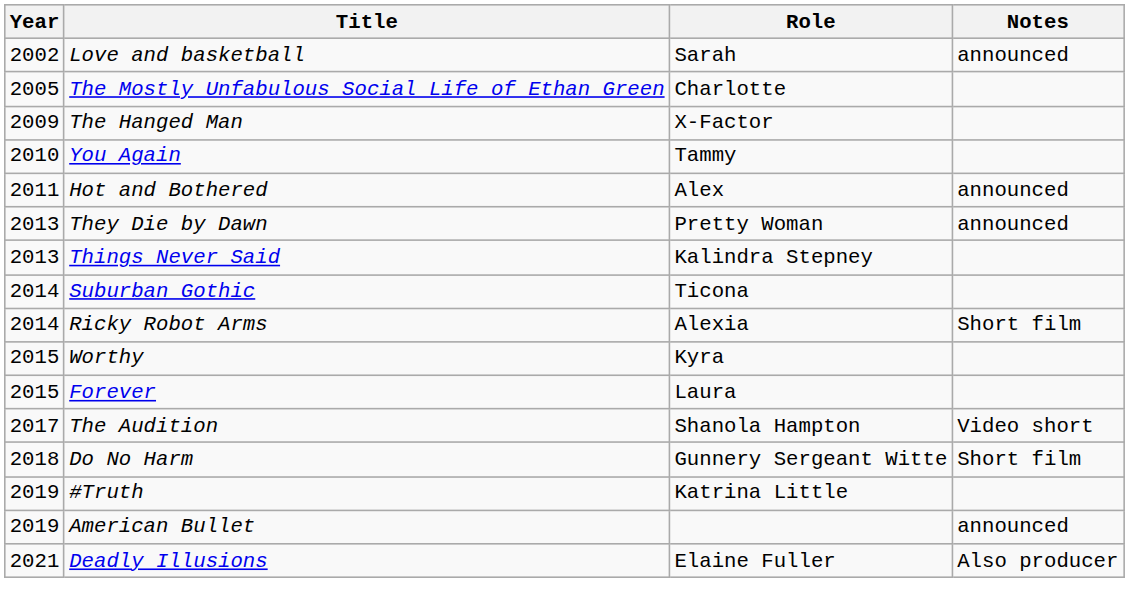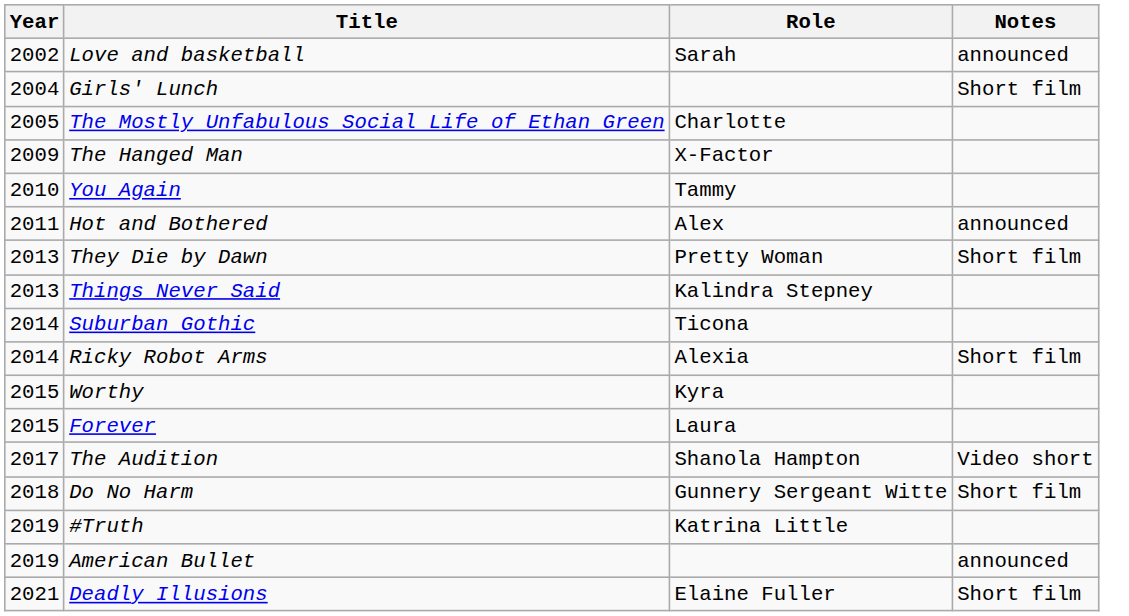 <table class="wikitable sortable">
 <tr>
 <th>Year</th>
 <th>Title</th>
 <th>Role</th>
 <th class="unsortable">Notes</th>
 </tr>
 <tr>
 <td>2002</td>
 <td><em>Love and basketball</em></td>
 <td>Sarah</td>
 <td>announced</td>
+</tr>
+<tr>
+<td>2004</td>
+<td><em>Girls' Lunch</em></td>
+<td></td>
+<td>Short film</td>
 </tr>
 <tr>
 <td>2005</td>
 <td><em><a href='#'>The Mostly Unfabulous Social Life of Ethan Green</a></em></td>
 <td>Charlotte</td>
 <td></td>
 </tr>
 <tr>
 <td>2009</td>
 <td><em>The Hanged Man</em></td>
 <td>X-Factor</td>
 <td></td>
 </tr>
 <tr>
 <td>2010</td>
 <td><em><a href='#'>You Again</a></em></td>
 <td>Tammy</td>
 <td></td>
 </tr>
 <tr>
 <td>2011</td>
 <td><em>Hot and Bothered</em></td>
 <td>Alex</td>
 <td>announced</td>
 </tr>
 <tr>
 <td>2013</td>
 <td><em>They Die by Dawn</em></td>
 <td>Pretty Woman</td>
-<td>announced</td>
+<td>Short film</td>
 </tr>
 <tr>
 <td>2013</td>
 <td><em><a href='#'>Things Never Said</a></em></td>
 <td>Kalindra Stepney</td>
 <td></td>
 </tr>
 <tr>
 <td>2014</td>
 <td><em><a href='#'>Suburban Gothic</a></em></td>
 <td>Ticona</td>
 <td></td>
 </tr>
 <tr>
 <td>2014</td>
 <td><em>Ricky Robot Arms</em></td>
 <td>Alexia</td>
 <td>Short film</td>
 </tr>
 <tr>
 <td>2015</td>
 <td><em>Worthy</em></td>
 <td>Kyra</td>
 <td></td>
 </tr>
 <tr>
 <td>2015</td>
 <td><em><a href='#'>Forever</a></em></td>
 <td>Laura</td>
 <td></td>
 </tr>
 <tr>
 <td>2017</td>
 <td><em>The Audition </em></td>
 <td>Shanola Hampton</td>
 <td>Video short</td>
 </tr>
 <tr>
 <td>2018</td>
 <td><em>Do No Harm</em></td>
 <td>Gunnery Sergeant Witte</td>
 <td>Short film</td>
 </tr>
 <tr>
 <td>2019</td>
 <td><em>#Truth</em></td>
 <td>Katrina Little</td>
 <td></td>
 </tr>
 <tr>
 <td>2019</td>
 <td><em>American Bullet </em></td>
 <td></td>
 <td>announced</td>
 </tr>
 <tr>
 <td>2021</td>
 <td><em><a href='#'>Deadly Illusions</a></em></td>
 <td>Elaine Fuller</td>
-<td>Also producer</td>
+<td>Short film</td>
 </tr>
 </table>
